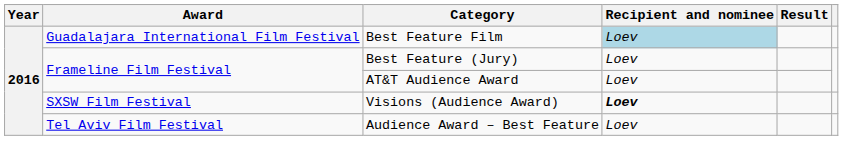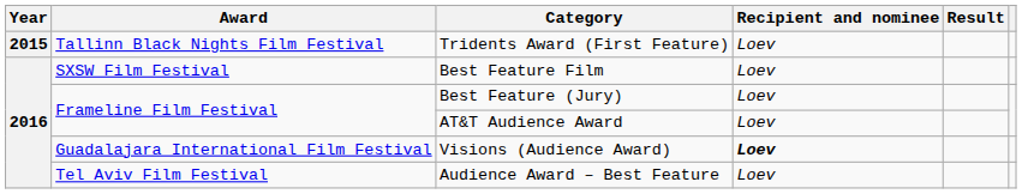 <table class="wikitable plainrowheaders sortable">
 <tr>
 <th scope="col">Year</th>
 <th scope="col">Award</th>
 <th scope="col">Category</th>
 <th scope="col">Recipient and nominee</th>
 <th scope="col">Result</th>
 <th scope="col" class="unsortable"></th>
 </tr>
 <tr>
+<th scope="row">2015</th>
+<td><a href='#'>Tallinn Black Nights Film Festival</a></td>
+<td>Tridents Award (First Feature)</td>
+<td><em>Loev</em></td>
+<td></td>
+<td style="text-align:center;"></td>
+</tr>
+<tr>
 <th scope="row" rowspan="5">2016</th>
-<td><a href='#'>Guadalajara International Film Festival</a></td>
+<td><a href='#'>SXSW Film Festival</a></td>
 <td>Best Feature Film</td>
-<td style="background: lightblue;"><em>Loev</em></td>
+<td><em>Loev</em></td>
 <td></td>
 <td style="text-align:center;"></td>
 </tr>
 <tr>
 <td rowspan="2"><a href='#'>Frameline Film Festival</a></td>
 <td>Best Feature (Jury)</td>
 <td><em>Loev</em></td>
 <td></td>
 <td style="text-align:center;" rowspan="2"></td>
 </tr>
 <tr>
 <td>AT&T Audience Award</td>
 <td><em>Loev</em></td>
 <td></td>
 </tr>
 <tr>
-<td><a href='#'>SXSW Film Festival</a></td>
+<td><a href='#'>Guadalajara International Film Festival</a></td>
 <td>Visions (Audience Award)</td>
 <td><strong><em>Loev</em></strong></td>
 <td></td>
 <td style="text-align:center;"></td>
 </tr>
 <tr>
 <td><a href='#'>Tel Aviv Film Festival</a></td>
 <td>Audience Award – Best Feature</td>
 <td><em>Loev</em></td>
 <td></td>
 <td style="text-align:center;"></td>
 </tr>
 </table>
